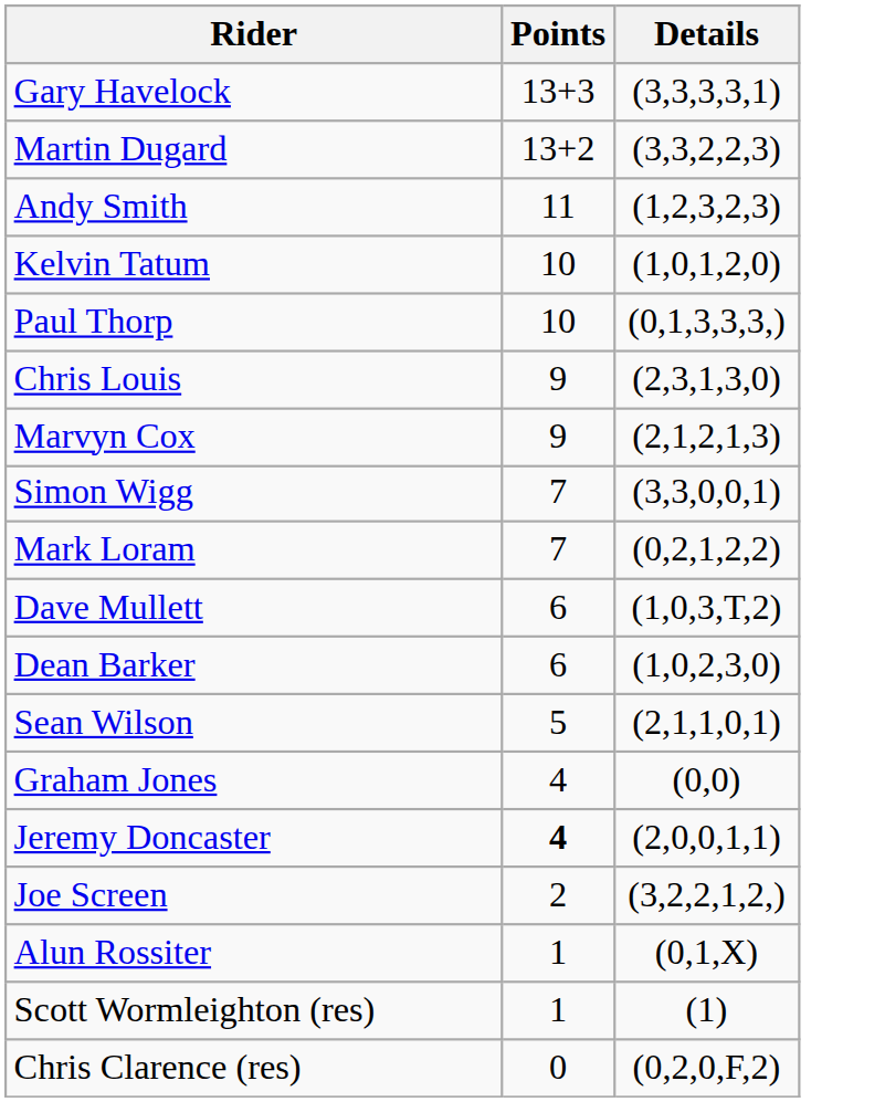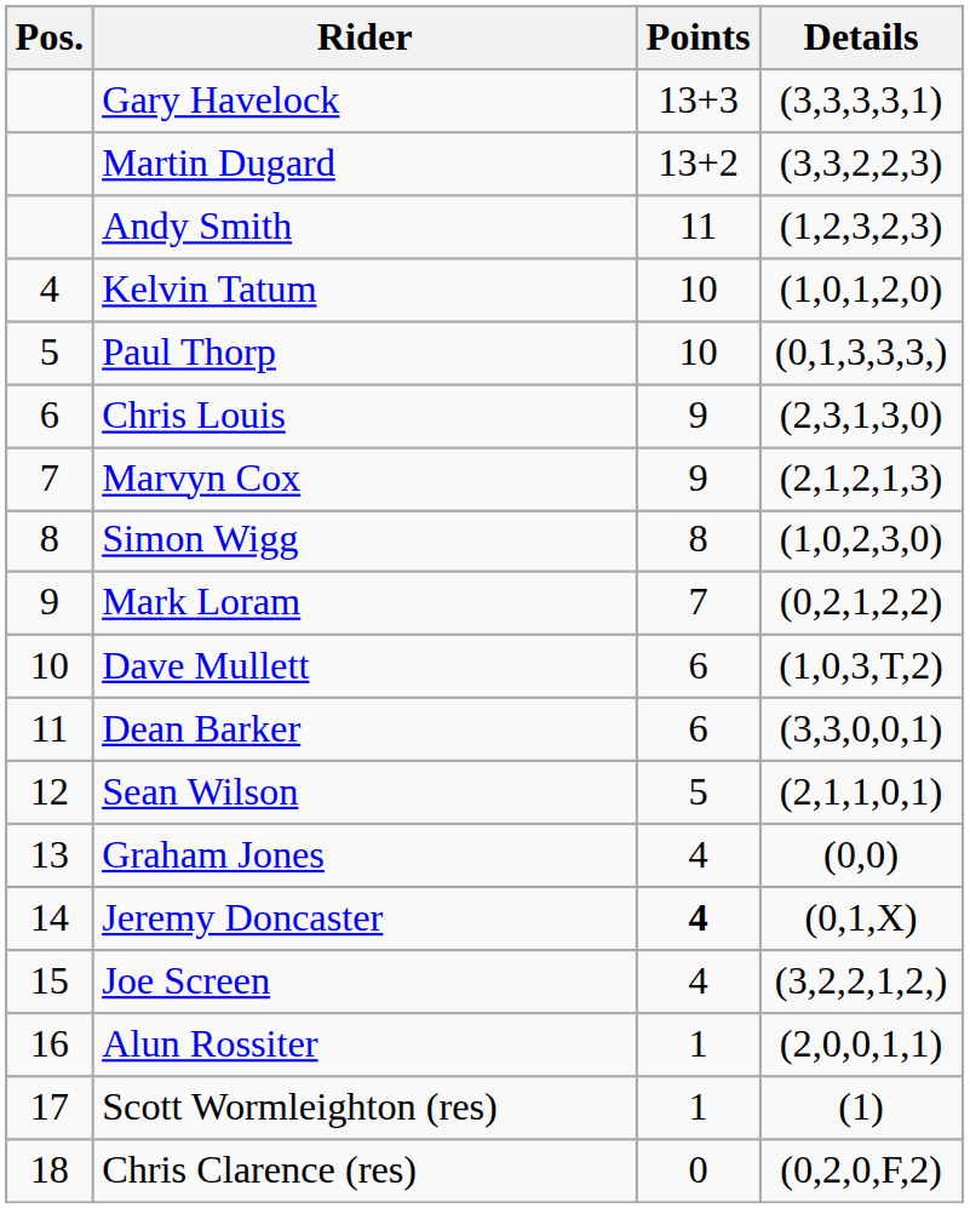 <table class=wikitable style="font-size:93%;">
 <tr>
+<th width=25px>Pos.</th>
 <th width=200px>Rider</th>
 <th width=40px>Points</th>
 <th width=70px>Details</th>
 </tr>
 <tr align=center>
+<td></td>
 <td align=left><a href='#'>Gary Havelock</a></td>
 <td>13+3</td>
 <td>(3,3,3,3,1)</td>
 </tr>
 <tr align=center>
+<td></td>
 <td align=left><a href='#'>Martin Dugard</a></td>
 <td>13+2</td>
 <td>(3,3,2,2,3)</td>
 </tr>
 <tr align=center>
+<td></td>
 <td align=left><a href='#'>Andy Smith</a></td>
 <td>11</td>
 <td>(1,2,3,2,3)</td>
 </tr>
 <tr align=center>
+<td>4</td>
 <td align=left><a href='#'>Kelvin Tatum</a></td>
 <td>10</td>
 <td>(1,0,1,2,0)</td>
 </tr>
 <tr align=center>
+<td>5</td>
 <td align=left><a href='#'>Paul Thorp</a></td>
 <td>10</td>
 <td>(0,1,3,3,3,)</td>
 </tr>
 <tr align=center>
+<td>6</td>
 <td align=left><a href='#'>Chris Louis</a></td>
 <td>9</td>
 <td>(2,3,1,3,0)</td>
 </tr>
 <tr align=center>
+<td>7</td>
 <td align=left><a href='#'>Marvyn Cox</a></td>
 <td>9</td>
 <td>(2,1,2,1,3)</td>
 </tr>
 <tr align=center>
+<td>8</td>
 <td align=left><a href='#'>Simon Wigg</a></td>
-<td>7</td>
-<td>(3,3,0,0,1)</td>
+<td>8</td>
+<td>(1,0,2,3,0)</td>
 </tr>
 <tr align=center>
+<td>9</td>
 <td align=left><a href='#'>Mark Loram</a></td>
 <td>7</td>
 <td>(0,2,1,2,2)</td>
 </tr>
 <tr align=center>
+<td>10</td>
 <td align=left><a href='#'>Dave Mullett</a></td>
 <td>6</td>
 <td>(1,0,3,T,2)</td>
 </tr>
 <tr align=center>
+<td>11</td>
 <td align=left><a href='#'>Dean Barker</a></td>
 <td>6</td>
-<td>(1,0,2,3,0)</td>
+<td>(3,3,0,0,1)</td>
 </tr>
 <tr align=center>
+<td>12</td>
 <td align=left><a href='#'>Sean Wilson</a></td>
 <td>5</td>
 <td>(2,1,1,0,1)</td>
 </tr>
 <tr align=center>
+<td>13</td>
 <td align=left><a href='#'>Graham Jones</a></td>
 <td>4</td>
 <td>(0,0)</td>
 </tr>
 <tr align=center>
+<td>14</td>
 <td align=left><a href='#'>Jeremy Doncaster</a></td>
 <td><strong>4</strong></td>
+<td>(0,1,X)</td>
+</tr>
+<tr align=center>
+<td>15</td>
+<td align=left><a href='#'>Joe Screen</a></td>
+<td>4</td>
+<td>(3,2,2,1,2,)</td>
+</tr>
+<tr align=center>
+<td>16</td>
+<td align=left><a href='#'>Alun Rossiter</a></td>
+<td>1</td>
 <td>(2,0,0,1,1)</td>
 </tr>
 <tr align=center>
-<td align=left><a href='#'>Joe Screen</a></td>
-<td>2</td>
-<td>(3,2,2,1,2,)</td>
-</tr>
-<tr align=center>
-<td align=left><a href='#'>Alun Rossiter</a></td>
-<td>1</td>
-<td>(0,1,X)</td>
-</tr>
-<tr align=center>
+<td>17</td>
 <td align=left>Scott Wormleighton (res)</td>
 <td>1</td>
 <td>(1)</td>
 </tr>
 <tr align=center>
+<td>18</td>
 <td align=left>Chris Clarence (res)</td>
 <td>0</td>
 <td>(0,2,0,F,2)</td>
 </tr>
 </table>
